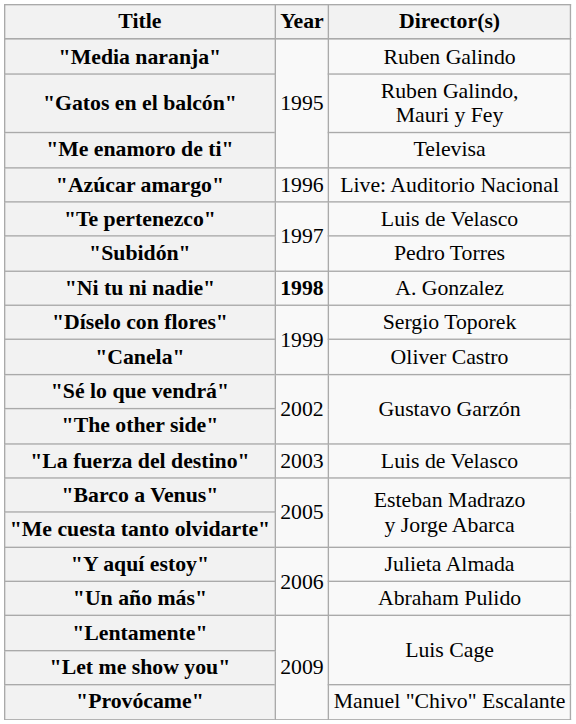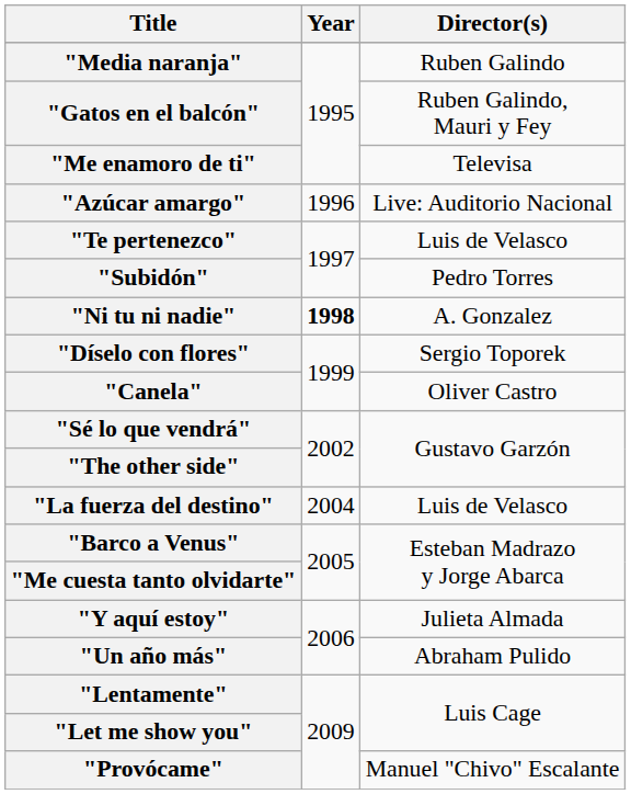 <table class="wikitable plainrowheaders" style="text-align:center;">
 <tr>
 <th scope="col">Title</th>
 <th scope="col">Year</th>
 <th scope="col"><strong>Director(s)</strong></th>
 </tr>
 <tr>
 </tr>
 <tr>
 <th scope="row">"Media naranja"</th>
 <td align="center" rowspan="3">1995</td>
 <td align="center">Ruben Galindo</td>
 </tr>
 <tr>
 <th scope="row">"Gatos en el balcón"</th>
 <td align="center">Ruben Galindo, <br>Mauri y Fey</td>
 </tr>
 <tr>
 <th scope="row">"Me enamoro de ti"</th>
 <td align="center">Televisa</td>
 </tr>
 <tr>
 <th scope="row">"Azúcar amargo"</th>
 <td align="center" rowspan="1">1996</td>
 <td align="center">Live: Auditorio Nacional</td>
 </tr>
 <tr>
 <th scope="row">"Te pertenezco"</th>
 <td align="center" rowspan="2">1997</td>
 <td align="center">Luis de Velasco</td>
 </tr>
 <tr>
 <th scope="row">"Subidón"</th>
 <td align="center">Pedro Torres</td>
 </tr>
 <tr>
 <th scope="row">"Ni tu ni nadie"</th>
 <td align="center" rowspan="1"><strong>1998</strong></td>
 <td align="center">A. Gonzalez</td>
 </tr>
 <tr>
 <th scope="row">"Díselo con flores"</th>
 <td align="center" rowspan="2">1999</td>
 <td align="center">Sergio Toporek</td>
 </tr>
 <tr>
 <th scope="row">"Canela"</th>
 <td align="center">Oliver Castro</td>
 </tr>
 <tr>
 <th scope="row">"Sé lo que vendrá"</th>
 <td align="center" rowspan="2">2002</td>
 <td align="center" rowspan="2">Gustavo Garzón</td>
 </tr>
 <tr>
 <th scope="row">"The other side"</th>
 </tr>
 <tr>
 <th scope="row">"La fuerza del destino"</th>
-<td align="center" rowspan="1">2003</td>
+<td align="center" rowspan="1">2004</td>
 <td align="center">Luis de Velasco</td>
 </tr>
 <tr>
 <th scope="row">"Barco a Venus"</th>
 <td align="center" rowspan="2">2005</td>
 <td align="center" rowspan="2">Esteban Madrazo <br>y Jorge Abarca</td>
 </tr>
 <tr>
 <th scope="row">"Me cuesta tanto olvidarte"</th>
 </tr>
 <tr>
 <th scope="row">"Y aquí estoy"</th>
 <td align="center" rowspan="2">2006</td>
 <td align="center">Julieta Almada</td>
 </tr>
 <tr>
 <th scope="row">"Un año más"</th>
 <td align="center">Abraham Pulido</td>
 </tr>
 <tr>
 <th scope="row">"Lentamente"</th>
 <td align="center" rowspan="3">2009</td>
 <td align="center" rowspan="2">Luis Cage</td>
 </tr>
 <tr>
 <th scope="row">"Let me show you"</th>
 </tr>
 <tr>
 <th scope="row">"Provócame"</th>
 <td align="center">Manuel "Chivo" Escalante</td>
 </tr>
 <tr>
 </tr>
 </table>
